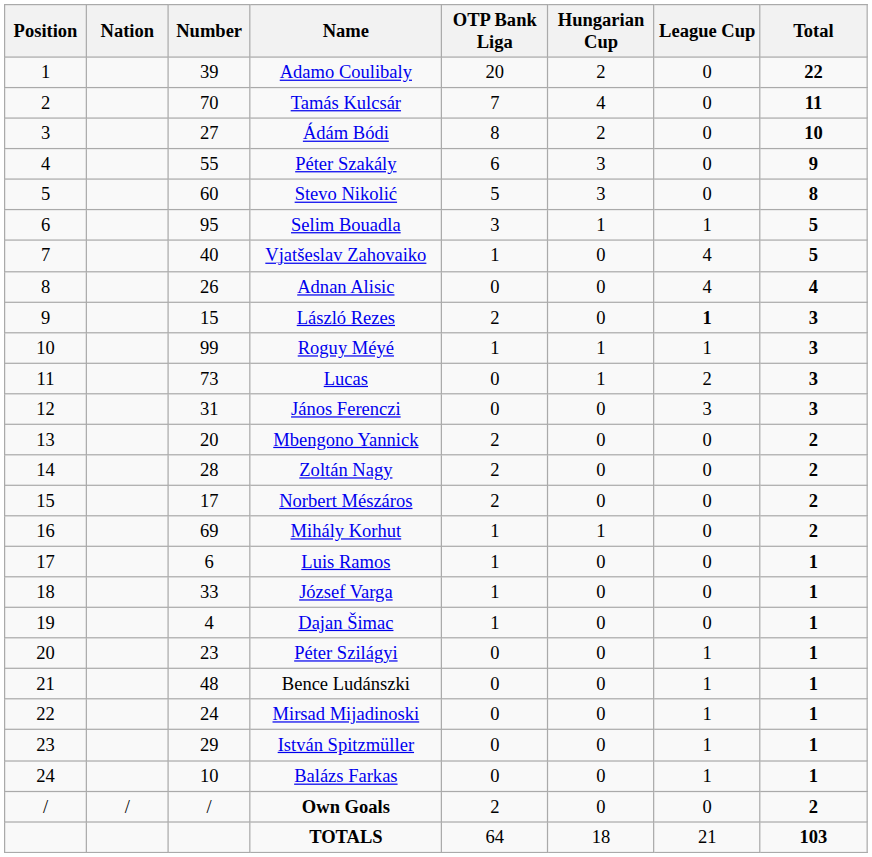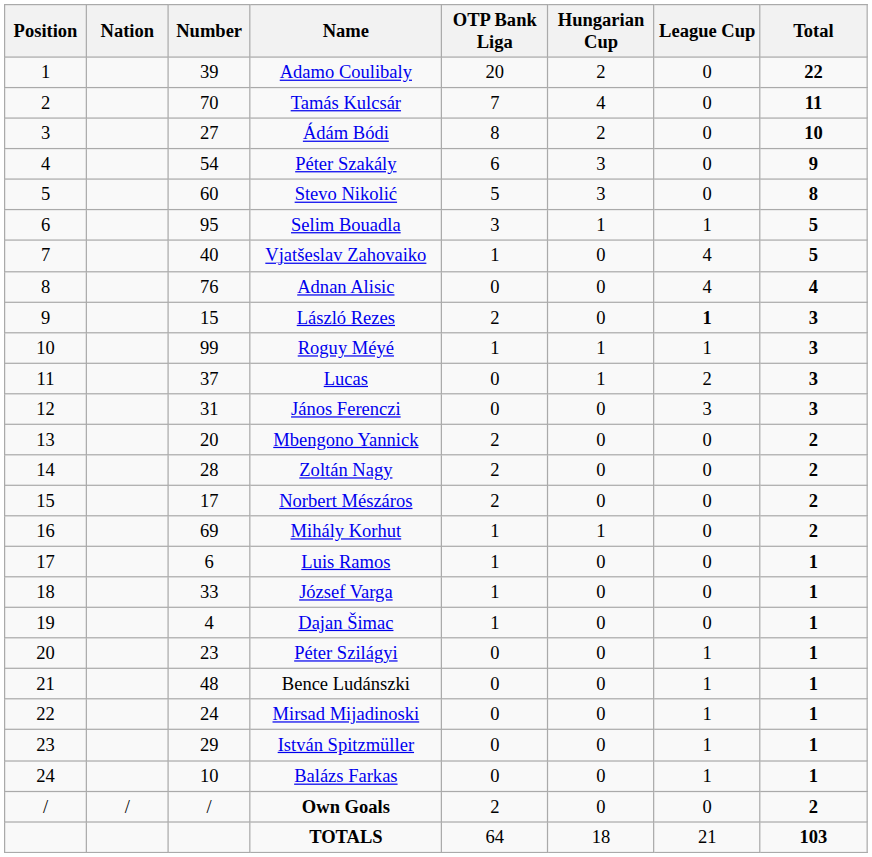 <table class="wikitable" style="font-size: 95%; text-align: center;">
 <tr>
 <th width=60>Position</th>
 <th width=60>Nation</th>
 <th width=60>Number</th>
 <th width=150>Name</th>
 <th width=80>OTP Bank Liga</th>
 <th width=80>Hungarian Cup</th>
 <th width=80>League Cup</th>
 <th width=80>Total</th>
 </tr>
 <tr>
 <td>1</td>
 <td> </td>
 <td>39</td>
 <td><a href='#'>Adamo Coulibaly</a></td>
 <td>20</td>
 <td>2</td>
 <td>0</td>
 <td><strong>22</strong></td>
 </tr>
 <tr>
 <td>2</td>
 <td></td>
 <td>70</td>
 <td><a href='#'>Tamás Kulcsár</a></td>
 <td>7</td>
 <td>4</td>
 <td>0</td>
 <td><strong>11</strong></td>
 </tr>
 <tr>
 <td>3</td>
 <td></td>
 <td>27</td>
 <td><a href='#'>Ádám Bódi</a></td>
 <td>8</td>
 <td>2</td>
 <td>0</td>
 <td><strong>10</strong></td>
 </tr>
 <tr>
 <td>4</td>
 <td></td>
-<td>55</td>
+<td>54</td>
 <td><a href='#'>Péter Szakály</a></td>
 <td>6</td>
 <td>3</td>
 <td>0</td>
 <td><strong>9</strong></td>
 </tr>
 <tr>
 <td>5</td>
 <td></td>
 <td>60</td>
 <td><a href='#'>Stevo Nikolić</a></td>
 <td>5</td>
 <td>3</td>
 <td>0</td>
 <td><strong>8</strong></td>
 </tr>
 <tr>
 <td>6</td>
 <td> </td>
 <td>95</td>
 <td><a href='#'>Selim Bouadla</a></td>
 <td>3</td>
 <td>1</td>
 <td>1</td>
 <td><strong>5</strong></td>
 </tr>
 <tr>
 <td>7</td>
 <td></td>
 <td>40</td>
 <td><a href='#'>Vjatšeslav Zahovaiko</a></td>
 <td>1</td>
 <td>0</td>
 <td>4</td>
 <td><strong>5</strong></td>
 </tr>
 <tr>
 <td>8</td>
 <td> </td>
-<td>26</td>
+<td>76</td>
 <td><a href='#'>Adnan Alisic</a></td>
 <td>0</td>
 <td>0</td>
 <td>4</td>
 <td><strong>4</strong></td>
 </tr>
 <tr>
 <td>9</td>
 <td></td>
 <td>15</td>
 <td><a href='#'>László Rezes</a></td>
 <td>2</td>
 <td>0</td>
 <td><strong>1</strong></td>
 <td><strong>3</strong></td>
 </tr>
 <tr>
 <td>10</td>
 <td></td>
 <td>99</td>
 <td><a href='#'>Roguy Méyé</a></td>
 <td>1</td>
 <td>1</td>
 <td>1</td>
 <td><strong>3</strong></td>
 </tr>
 <tr>
 <td>11</td>
 <td></td>
-<td>73</td>
+<td>37</td>
 <td><a href='#'>Lucas</a></td>
 <td>0</td>
 <td>1</td>
 <td>2</td>
 <td><strong>3</strong></td>
 </tr>
 <tr>
 <td>12</td>
 <td></td>
 <td>31</td>
 <td><a href='#'>János Ferenczi</a></td>
 <td>0</td>
 <td>0</td>
 <td>3</td>
 <td><strong>3</strong></td>
 </tr>
 <tr>
 <td>13</td>
 <td></td>
 <td>20</td>
 <td><a href='#'>Mbengono Yannick</a></td>
 <td>2</td>
 <td>0</td>
 <td>0</td>
 <td><strong>2</strong></td>
 </tr>
 <tr>
 <td>14</td>
 <td></td>
 <td>28</td>
 <td><a href='#'>Zoltán Nagy</a></td>
 <td>2</td>
 <td>0</td>
 <td>0</td>
 <td><strong>2</strong></td>
 </tr>
 <tr>
 <td>15</td>
 <td></td>
 <td>17</td>
 <td><a href='#'>Norbert Mészáros</a></td>
 <td>2</td>
 <td>0</td>
 <td>0</td>
 <td><strong>2</strong></td>
 </tr>
 <tr>
 <td>16</td>
 <td></td>
 <td>69</td>
 <td><a href='#'>Mihály Korhut</a></td>
 <td>1</td>
 <td>1</td>
 <td>0</td>
 <td><strong>2</strong></td>
 </tr>
 <tr>
 <td>17</td>
 <td></td>
 <td>6</td>
 <td><a href='#'>Luis Ramos</a></td>
 <td>1</td>
 <td>0</td>
 <td>0</td>
 <td><strong>1</strong></td>
 </tr>
 <tr>
 <td>18</td>
 <td></td>
 <td>33</td>
 <td><a href='#'>József Varga</a></td>
 <td>1</td>
 <td>0</td>
 <td>0</td>
 <td><strong>1</strong></td>
 </tr>
 <tr>
 <td>19</td>
 <td> </td>
 <td>4</td>
 <td><a href='#'>Dajan Šimac</a></td>
 <td>1</td>
 <td>0</td>
 <td>0</td>
 <td><strong>1</strong></td>
 </tr>
 <tr>
 <td>20</td>
 <td></td>
 <td>23</td>
 <td><a href='#'>Péter Szilágyi</a></td>
 <td>0</td>
 <td>0</td>
 <td>1</td>
 <td><strong>1</strong></td>
 </tr>
 <tr>
 <td>21</td>
 <td></td>
 <td>48</td>
 <td>Bence Ludánszki</td>
 <td>0</td>
 <td>0</td>
 <td>1</td>
 <td><strong>1</strong></td>
 </tr>
 <tr>
 <td>22</td>
 <td> </td>
 <td>24</td>
 <td><a href='#'>Mirsad Mijadinoski</a></td>
 <td>0</td>
 <td>0</td>
 <td>1</td>
 <td><strong>1</strong></td>
 </tr>
 <tr>
 <td>23</td>
 <td></td>
 <td>29</td>
 <td><a href='#'>István Spitzmüller</a></td>
 <td>0</td>
 <td>0</td>
 <td>1</td>
 <td><strong>1</strong></td>
 </tr>
 <tr>
 <td>24</td>
 <td></td>
 <td>10</td>
 <td><a href='#'>Balázs Farkas</a></td>
 <td>0</td>
 <td>0</td>
 <td>1</td>
 <td><strong>1</strong></td>
 </tr>
 <tr>
 <td>/</td>
 <td>/</td>
 <td>/</td>
 <td><strong>Own Goals</strong></td>
 <td>2</td>
 <td>0</td>
 <td>0</td>
 <td><strong>2</strong></td>
 </tr>
 <tr>
 <td></td>
 <td></td>
 <td></td>
 <td><strong>TOTALS</strong></td>
 <td>64</td>
 <td>18</td>
 <td>21</td>
 <td><strong>103</strong></td>
 </tr>
 </table>
